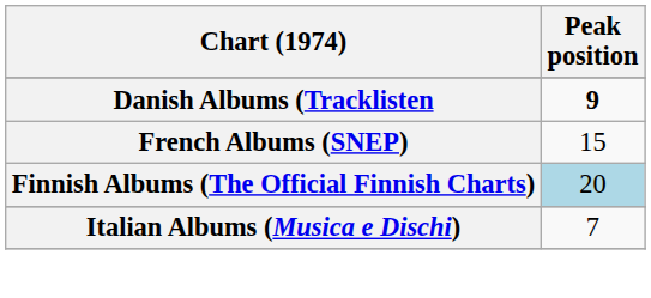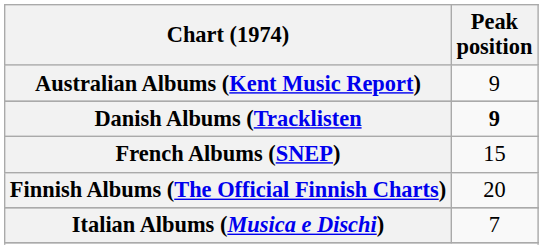 <table class="wikitable sortable plainrowheaders">
 <tr>
 <th>Chart (1974)</th>
 <th>Peak<br>position</th>
+</tr>
+<tr>
+<th scope="row">Australian Albums (<a href='#'>Kent Music Report</a>)</th>
+<td align="center">9</td>
 </tr>
 <tr>
 </tr>
 <tr>
 <th scope="row">Danish Albums (<a href='#'>Tracklisten</a></th>
 <td style="text-align:center;"><strong>9</strong></td>
 </tr>
 <tr>
 <th scope="row">French Albums (<a href='#'>SNEP</a>)</th>
 <td align="center">15</td>
 </tr>
 <tr>
 <th scope="row">Finnish Albums (<a href='#'>The Official Finnish Charts</a>)</th>
-<td align="center" style="background: lightblue;">20</td>
+<td align="center">20</td>
 </tr>
 <tr>
 </tr>
 <tr>
 <th scope="row">Italian Albums (<em><a href='#'>Musica e Dischi</a></em>)</th>
 <td align="center">7</td>
 </tr>
 <tr>
 </tr>
 <tr>
 </tr>
 <tr>
 </tr>
 </table>
